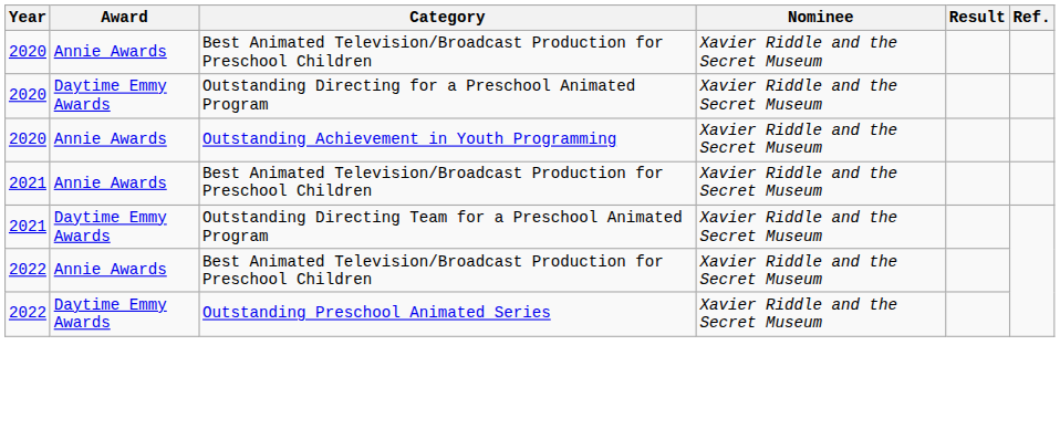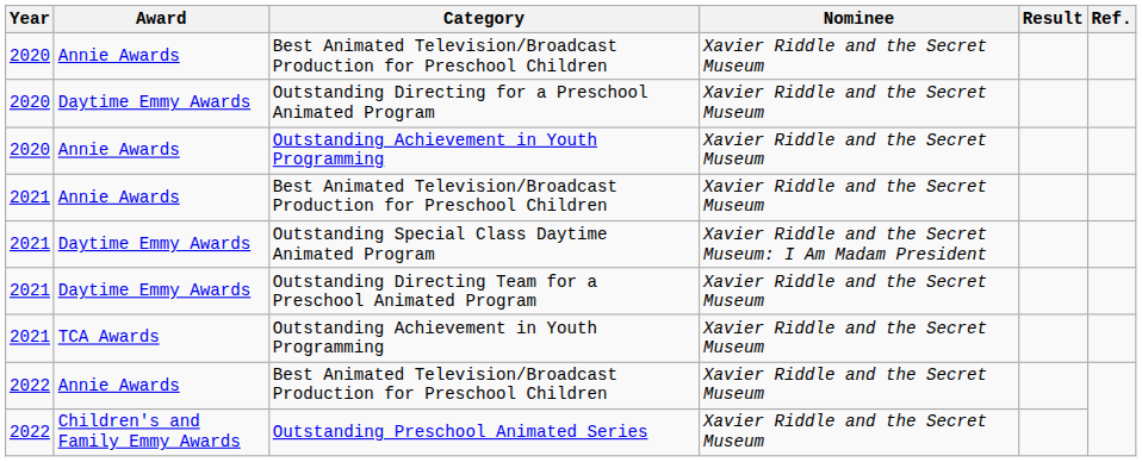 <table class="wikitable">
 <tr>
 <th>Year</th>
 <th>Award</th>
 <th>Category</th>
 <th>Nominee</th>
 <th>Result</th>
 <th>Ref.</th>
 </tr>
 <tr>
 <td><a href='#'>2020</a></td>
 <td><a href='#'>Annie Awards</a></td>
 <td>Best Animated Television/Broadcast Production for Preschool Children</td>
 <td><em>Xavier Riddle and the Secret Museum</em></td>
 <td></td>
 <td></td>
 </tr>
 <tr>
 <td><a href='#'>2020</a></td>
 <td><a href='#'>Daytime Emmy Awards</a></td>
 <td>Outstanding Directing for a Preschool Animated Program</td>
 <td><em>Xavier Riddle and the Secret Museum</em></td>
 <td></td>
 <td></td>
 </tr>
 <tr>
 <td><a href='#'>2020</a></td>
 <td><a href='#'>Annie Awards</a></td>
 <td><a href='#'>Outstanding Achievement in Youth Programming</a></td>
 <td><em>Xavier Riddle and the Secret Museum</em></td>
 <td></td>
 <td></td>
 </tr>
 <tr>
 <td><a href='#'>2021</a></td>
 <td><a href='#'>Annie Awards</a></td>
 <td>Best Animated Television/Broadcast Production for Preschool Children</td>
 <td><em>Xavier Riddle and the Secret Museum</em></td>
 <td></td>
 <td></td>
 </tr>
 <tr>
 <td><a href='#'>2021</a></td>
 <td><a href='#'>Daytime Emmy Awards</a></td>
+<td>Outstanding Special Class Daytime Animated Program</td>
+<td><em>Xavier Riddle and the Secret Museum: I Am Madam President</em></td>
+<td></td>
+<td></td>
+</tr>
+<tr>
+<td><a href='#'>2021</a></td>
+<td><a href='#'>Daytime Emmy Awards</a></td>
 <td>Outstanding Directing Team for a Preschool Animated Program</td>
 <td><em>Xavier Riddle and the Secret Museum</em></td>
+<td></td>
+</tr>
+<tr>
+<td><a href='#'>2021</a></td>
+<td><a href='#'>TCA Awards</a></td>
+<td>Outstanding Achievement in Youth Programming</td>
+<td><em>Xavier Riddle and the Secret Museum</em></td>
+<td></td>
 <td></td>
 </tr>
 <tr>
 <td><a href='#'>2022</a></td>
 <td><a href='#'>Annie Awards</a></td>
 <td>Best Animated Television/Broadcast Production for Preschool Children</td>
 <td><em>Xavier Riddle and the Secret Museum</em></td>
 <td></td>
 </tr>
 <tr>
 <td><a href='#'>2022</a></td>
-<td><a href='#'>Daytime Emmy Awards</a></td>
+<td><a href='#'>Children's and Family Emmy Awards</a></td>
 <td><a href='#'>Outstanding Preschool Animated Series</a></td>
 <td><em>Xavier Riddle and the Secret Museum</em></td>
 <td></td>
 </tr>
 </table>
